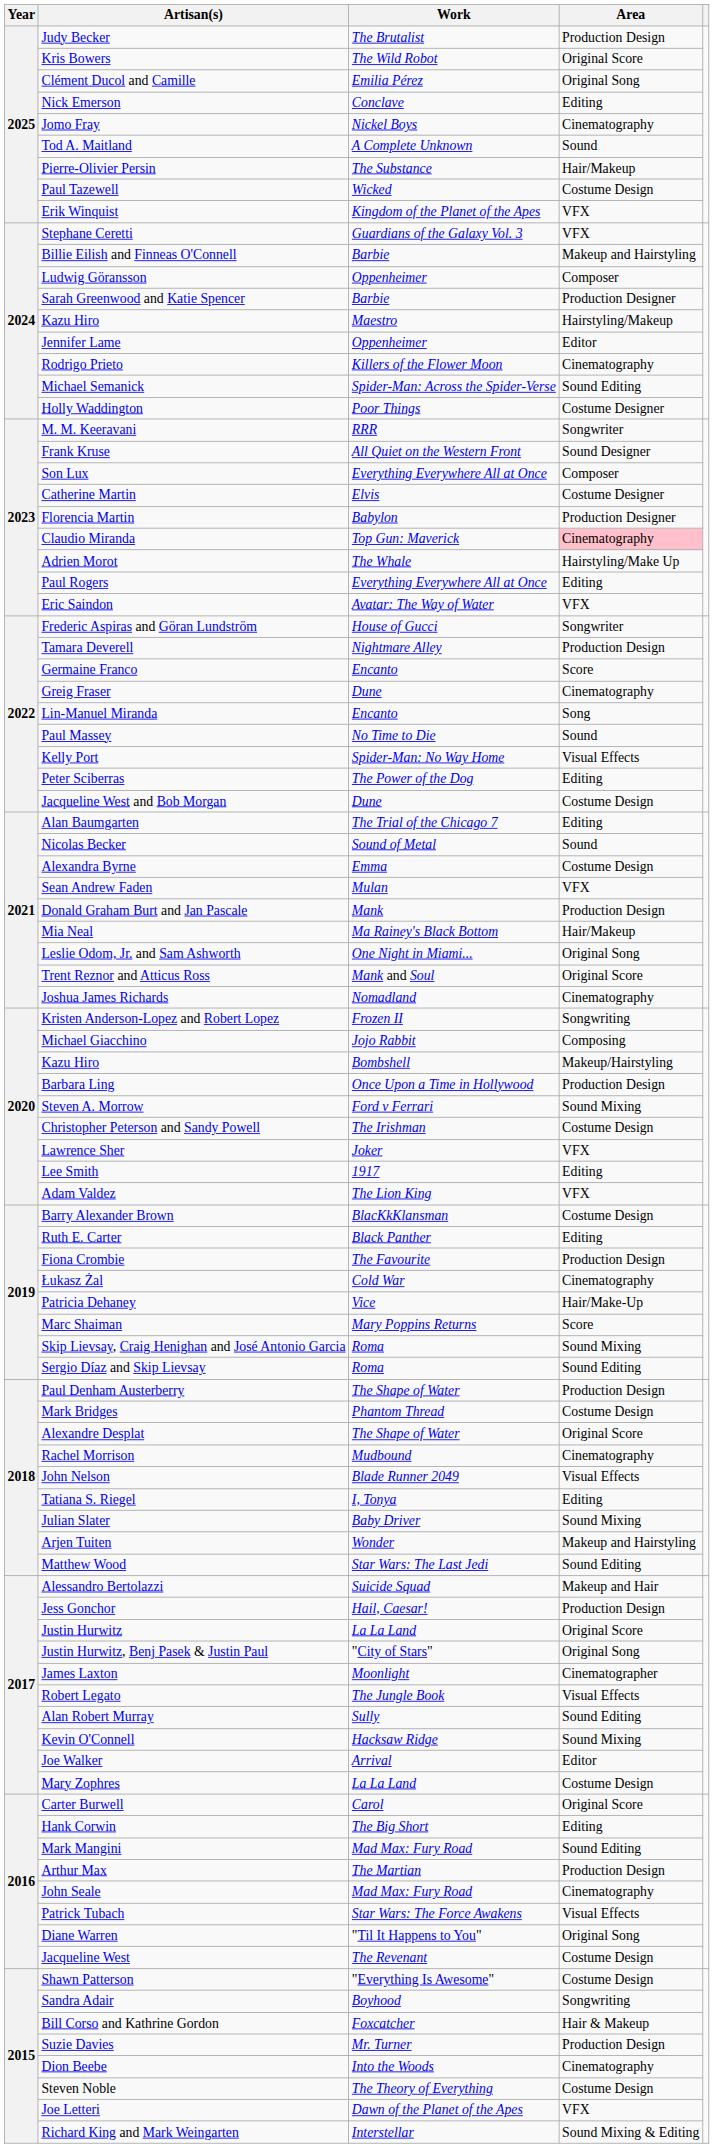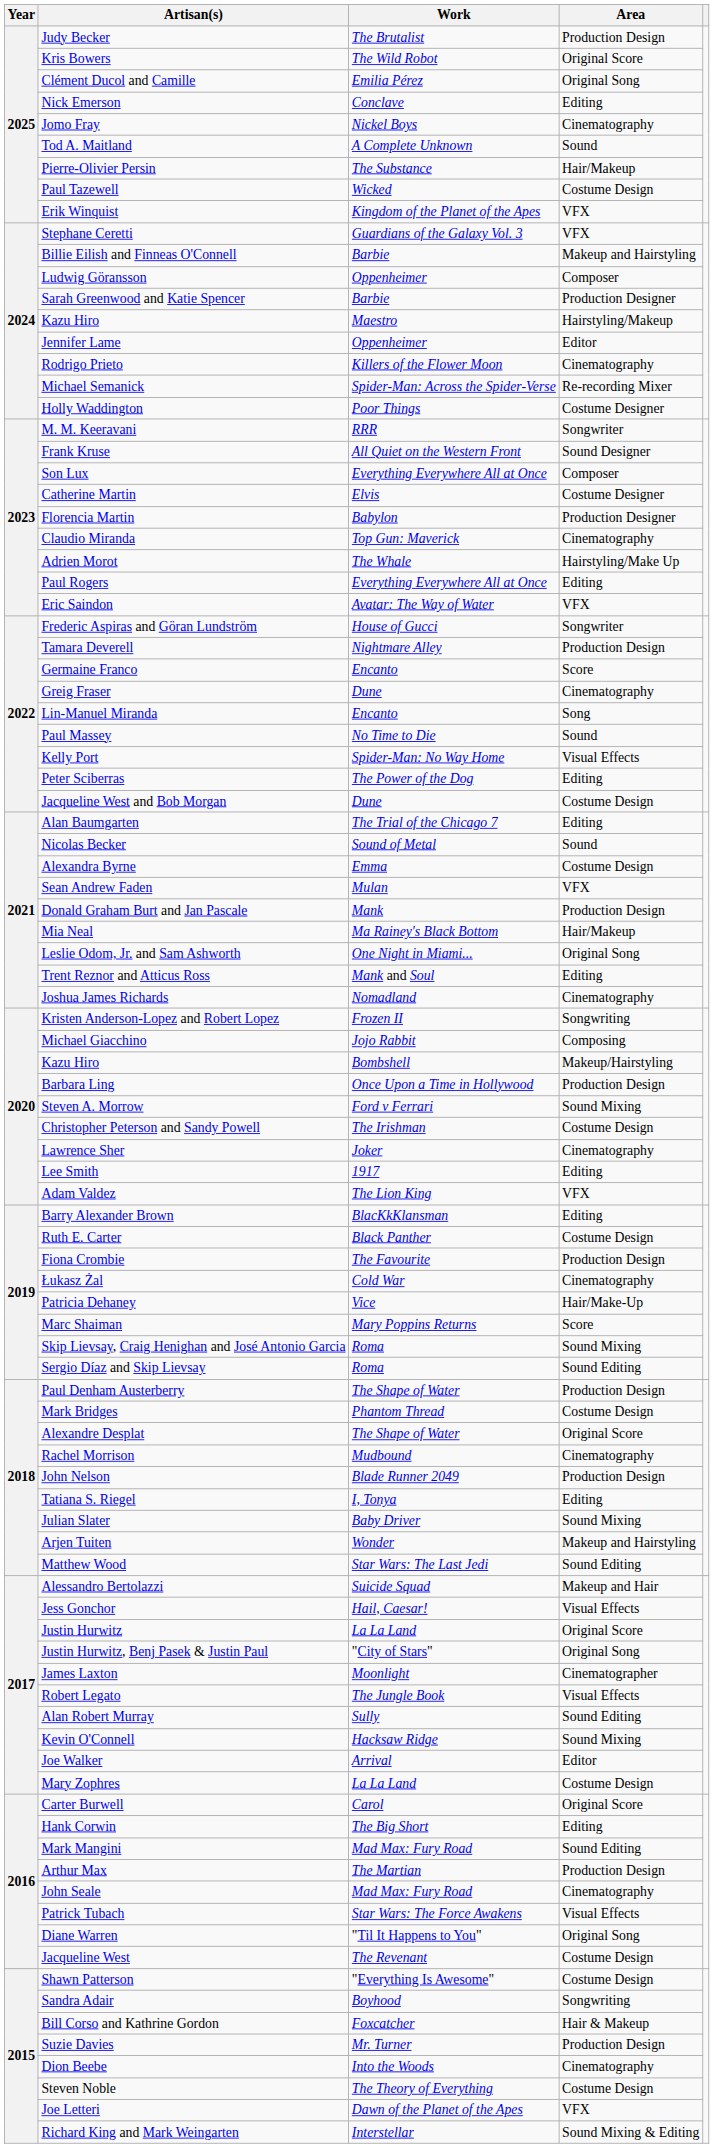 <table class="wikitable">
 <tr>
 <th>Year</th>
 <th>Artisan(s)</th>
 <th>Work</th>
 <th>Area</th>
 <th></th>
 </tr>
 <tr>
 <th rowspan="9">2025</th>
 <td><a href='#'>Judy Becker</a></td>
 <td><em><a href='#'>The Brutalist</a></em></td>
 <td>Production Design</td>
 <td rowspan="9"></td>
 </tr>
 <tr>
 <td><a href='#'>Kris Bowers</a></td>
 <td><em><a href='#'>The Wild Robot</a></em></td>
 <td>Original Score</td>
 </tr>
 <tr>
 <td><a href='#'>Clément Ducol</a> and <a href='#'>Camille</a></td>
 <td><em><a href='#'>Emilia Pérez</a></em></td>
 <td>Original Song</td>
 </tr>
 <tr>
 <td><a href='#'>Nick Emerson</a></td>
 <td><em><a href='#'>Conclave</a></em></td>
 <td>Editing</td>
 </tr>
 <tr>
 <td><a href='#'>Jomo Fray</a></td>
 <td><em><a href='#'>Nickel Boys</a></em></td>
 <td>Cinematography</td>
 </tr>
 <tr>
 <td><a href='#'>Tod A. Maitland</a></td>
 <td><em><a href='#'>A Complete Unknown</a></em></td>
 <td>Sound</td>
 </tr>
 <tr>
 <td><a href='#'>Pierre-Olivier Persin</a></td>
 <td><em><a href='#'>The Substance</a></em></td>
 <td>Hair/Makeup</td>
 </tr>
 <tr>
 <td><a href='#'>Paul Tazewell</a></td>
 <td><em><a href='#'>Wicked</a></em></td>
 <td>Costume Design</td>
 </tr>
 <tr>
 <td><a href='#'>Erik Winquist</a></td>
 <td><em><a href='#'>Kingdom of the Planet of the Apes</a></em></td>
 <td>VFX</td>
 </tr>
 <tr>
 <th rowspan="9">2024</th>
 <td><a href='#'>Stephane Ceretti</a></td>
 <td><em><a href='#'>Guardians of the Galaxy Vol. 3</a></em></td>
 <td>VFX</td>
 <td rowspan="9"></td>
 </tr>
 <tr>
 <td><a href='#'>Billie Eilish</a> and <a href='#'>Finneas O'Connell</a></td>
 <td><em><a href='#'>Barbie</a></em></td>
 <td>Makeup and Hairstyling</td>
 </tr>
 <tr>
 <td><a href='#'>Ludwig Göransson</a></td>
 <td><em><a href='#'>Oppenheimer</a></em></td>
 <td>Composer</td>
 </tr>
 <tr>
 <td><a href='#'>Sarah Greenwood</a> and <a href='#'>Katie Spencer</a></td>
 <td><em><a href='#'>Barbie</a></em></td>
 <td>Production Designer</td>
 </tr>
 <tr>
 <td><a href='#'>Kazu Hiro</a></td>
 <td><em><a href='#'>Maestro</a></em></td>
 <td>Hairstyling/Makeup</td>
 </tr>
 <tr>
 <td><a href='#'>Jennifer Lame</a></td>
 <td><em><a href='#'>Oppenheimer</a></em></td>
 <td>Editor</td>
 </tr>
 <tr>
 <td><a href='#'>Rodrigo Prieto</a></td>
 <td><em><a href='#'>Killers of the Flower Moon</a></em></td>
 <td>Cinematography</td>
 </tr>
 <tr>
 <td><a href='#'>Michael Semanick</a></td>
 <td><em><a href='#'>Spider-Man: Across the Spider-Verse</a></em></td>
-<td>Sound Editing</td>
+<td>Re-recording Mixer</td>
 </tr>
 <tr>
 <td><a href='#'>Holly Waddington</a></td>
 <td><em><a href='#'>Poor Things</a></em></td>
 <td>Costume Designer</td>
 </tr>
 <tr>
 <th rowspan="9">2023</th>
 <td><a href='#'>M. M. Keeravani</a></td>
 <td><em><a href='#'>RRR</a></em></td>
 <td>Songwriter</td>
 <td rowspan="9"></td>
 </tr>
 <tr>
 <td><a href='#'>Frank Kruse</a></td>
 <td><em><a href='#'>All Quiet on the Western Front</a></em></td>
 <td>Sound Designer</td>
 </tr>
 <tr>
 <td><a href='#'>Son Lux</a></td>
 <td><em><a href='#'>Everything Everywhere All at Once</a></em></td>
 <td>Composer</td>
 </tr>
 <tr>
 <td><a href='#'>Catherine Martin</a></td>
 <td><em><a href='#'>Elvis</a></em></td>
 <td>Costume Designer</td>
 </tr>
 <tr>
 <td><a href='#'>Florencia Martin</a></td>
 <td><em><a href='#'>Babylon</a></em></td>
 <td>Production Designer</td>
 </tr>
 <tr>
 <td><a href='#'>Claudio Miranda</a></td>
 <td><em><a href='#'>Top Gun: Maverick</a></em></td>
-<td style="background: pink;">Cinematography</td>
+<td>Cinematography</td>
 </tr>
 <tr>
 <td><a href='#'>Adrien Morot</a></td>
 <td><em><a href='#'>The Whale</a></em></td>
 <td>Hairstyling/Make Up</td>
 </tr>
 <tr>
 <td><a href='#'>Paul Rogers</a></td>
 <td><em><a href='#'>Everything Everywhere All at Once</a></em></td>
 <td>Editing</td>
 </tr>
 <tr>
 <td><a href='#'>Eric Saindon</a></td>
 <td><em><a href='#'>Avatar: The Way of Water</a></em></td>
 <td>VFX</td>
 </tr>
 <tr>
 <th rowspan="9">2022</th>
 <td><a href='#'>Frederic Aspiras</a> and <a href='#'>Göran Lundström</a></td>
 <td><em><a href='#'>House of Gucci</a></em></td>
 <td>Songwriter</td>
 <td rowspan="9"></td>
 </tr>
 <tr>
 <td><a href='#'>Tamara Deverell</a></td>
 <td><em><a href='#'>Nightmare Alley</a></em></td>
 <td>Production Design</td>
 </tr>
 <tr>
 <td><a href='#'>Germaine Franco</a></td>
 <td><em><a href='#'>Encanto</a></em></td>
 <td>Score</td>
 </tr>
 <tr>
 <td><a href='#'>Greig Fraser</a></td>
 <td><em><a href='#'>Dune</a></em></td>
 <td>Cinematography</td>
 </tr>
 <tr>
 <td><a href='#'>Lin-Manuel Miranda</a></td>
 <td><em><a href='#'>Encanto</a></em></td>
 <td>Song</td>
 </tr>
 <tr>
 <td><a href='#'>Paul Massey</a></td>
 <td><em><a href='#'>No Time to Die</a></em></td>
 <td>Sound</td>
 </tr>
 <tr>
 <td><a href='#'>Kelly Port</a></td>
 <td><em><a href='#'>Spider-Man: No Way Home</a></em></td>
 <td>Visual Effects</td>
 </tr>
 <tr>
 <td><a href='#'>Peter Sciberras</a></td>
 <td><em><a href='#'>The Power of the Dog</a></em></td>
 <td>Editing</td>
 </tr>
 <tr>
 <td><a href='#'>Jacqueline West</a> and <a href='#'>Bob Morgan</a></td>
 <td><em><a href='#'>Dune</a></em></td>
 <td>Costume Design</td>
 </tr>
 <tr>
 <th rowspan="9">2021</th>
 <td><a href='#'>Alan Baumgarten</a></td>
 <td><em><a href='#'>The Trial of the Chicago 7</a></em></td>
 <td>Editing</td>
 <td rowspan="9"></td>
 </tr>
 <tr>
 <td><a href='#'>Nicolas Becker</a></td>
 <td><em><a href='#'>Sound of Metal</a></em></td>
 <td>Sound</td>
 </tr>
 <tr>
 <td><a href='#'>Alexandra Byrne</a></td>
 <td><em><a href='#'>Emma</a></em></td>
 <td>Costume Design</td>
 </tr>
 <tr>
 <td><a href='#'>Sean Andrew Faden</a></td>
 <td><em><a href='#'>Mulan</a></em></td>
 <td>VFX</td>
 </tr>
 <tr>
 <td><a href='#'>Donald Graham Burt</a> and <a href='#'>Jan Pascale</a></td>
 <td><em><a href='#'>Mank</a></em></td>
 <td>Production Design</td>
 </tr>
 <tr>
 <td><a href='#'>Mia Neal</a></td>
 <td><em><a href='#'>Ma Rainey's Black Bottom</a></em></td>
 <td>Hair/Makeup</td>
 </tr>
 <tr>
 <td><a href='#'>Leslie Odom, Jr.</a> and <a href='#'>Sam Ashworth</a></td>
 <td><em><a href='#'>One Night in Miami...</a></em></td>
 <td>Original Song</td>
 </tr>
 <tr>
 <td><a href='#'>Trent Reznor</a> and <a href='#'>Atticus Ross</a></td>
 <td><em><a href='#'>Mank</a></em> and <em><a href='#'>Soul</a></em></td>
-<td>Original Score</td>
+<td>Editing</td>
 </tr>
 <tr>
 <td><a href='#'>Joshua James Richards</a></td>
 <td><em><a href='#'>Nomadland</a></em></td>
 <td>Cinematography</td>
 </tr>
 <tr>
 <th rowspan="9">2020</th>
 <td><a href='#'>Kristen Anderson-Lopez</a> and <a href='#'>Robert Lopez</a></td>
 <td><em><a href='#'>Frozen II</a></em></td>
 <td>Songwriting</td>
 <td rowspan="9"></td>
 </tr>
 <tr>
 <td><a href='#'>Michael Giacchino</a></td>
 <td><em><a href='#'>Jojo Rabbit</a></em></td>
 <td>Composing</td>
 </tr>
 <tr>
 <td><a href='#'>Kazu Hiro</a></td>
 <td><em><a href='#'>Bombshell</a></em></td>
 <td>Makeup/Hairstyling</td>
 </tr>
 <tr>
 <td><a href='#'>Barbara Ling</a></td>
 <td><em><a href='#'>Once Upon a Time in Hollywood</a></em></td>
 <td>Production Design</td>
 </tr>
 <tr>
 <td><a href='#'>Steven A. Morrow</a></td>
 <td><em><a href='#'>Ford v Ferrari</a></em></td>
 <td>Sound Mixing</td>
 </tr>
 <tr>
 <td><a href='#'>Christopher Peterson</a> and <a href='#'>Sandy Powell</a></td>
 <td><em><a href='#'>The Irishman</a></em></td>
 <td>Costume Design</td>
 </tr>
 <tr>
 <td><a href='#'>Lawrence Sher</a></td>
 <td><em><a href='#'>Joker</a></em></td>
-<td>VFX</td>
+<td>Cinematography</td>
 </tr>
 <tr>
 <td><a href='#'>Lee Smith</a></td>
 <td><em><a href='#'>1917</a></em></td>
 <td>Editing</td>
 </tr>
 <tr>
 <td><a href='#'>Adam Valdez</a></td>
 <td><em><a href='#'>The Lion King</a></em></td>
 <td>VFX</td>
 </tr>
 <tr>
 <th rowspan="8">2019</th>
 <td><a href='#'>Barry Alexander Brown</a></td>
 <td><em><a href='#'>BlacKkKlansman</a></em></td>
-<td>Costume Design</td>
+<td>Editing</td>
 <td rowspan="8"></td>
 </tr>
 <tr>
 <td><a href='#'>Ruth E. Carter</a></td>
 <td><em><a href='#'>Black Panther</a></em></td>
-<td>Editing</td>
+<td>Costume Design</td>
 </tr>
 <tr>
 <td><a href='#'>Fiona Crombie</a></td>
 <td><em><a href='#'>The Favourite</a></em></td>
 <td>Production Design</td>
 </tr>
 <tr>
 <td><a href='#'>Łukasz Żal</a></td>
 <td><em><a href='#'>Cold War</a></em></td>
 <td>Cinematography</td>
 </tr>
 <tr>
 <td><a href='#'>Patricia Dehaney</a></td>
 <td><em><a href='#'>Vice</a></em></td>
 <td>Hair/Make-Up</td>
 </tr>
 <tr>
 <td><a href='#'>Marc Shaiman</a></td>
 <td><em><a href='#'>Mary Poppins Returns</a></em></td>
 <td>Score</td>
 </tr>
 <tr>
 <td><a href='#'>Skip Lievsay</a>, <a href='#'>Craig Henighan</a> and <a href='#'>José Antonio Garcia</a></td>
 <td><em><a href='#'>Roma</a></em></td>
 <td>Sound Mixing</td>
 </tr>
 <tr>
 <td><a href='#'>Sergio Díaz</a> and <a href='#'>Skip Lievsay</a></td>
 <td><em><a href='#'>Roma</a></em></td>
 <td>Sound Editing</td>
 </tr>
 <tr>
 <th rowspan="9">2018</th>
 <td><a href='#'>Paul Denham Austerberry</a></td>
 <td><em><a href='#'>The Shape of Water</a></em></td>
 <td>Production Design</td>
 <td rowspan="9"></td>
 </tr>
 <tr>
 <td><a href='#'>Mark Bridges</a></td>
 <td><em><a href='#'>Phantom Thread</a></em></td>
 <td>Costume Design</td>
 </tr>
 <tr>
 <td><a href='#'>Alexandre Desplat</a></td>
 <td><em><a href='#'>The Shape of Water</a></em></td>
 <td>Original Score</td>
 </tr>
 <tr>
 <td><a href='#'>Rachel Morrison</a></td>
 <td><em><a href='#'>Mudbound</a></em></td>
 <td>Cinematography</td>
 </tr>
 <tr>
 <td><a href='#'>John Nelson</a></td>
 <td><em><a href='#'>Blade Runner 2049</a></em></td>
-<td>Visual Effects</td>
+<td>Production Design</td>
 </tr>
 <tr>
 <td><a href='#'>Tatiana S. Riegel</a></td>
 <td><em><a href='#'>I, Tonya</a></em></td>
 <td>Editing</td>
 </tr>
 <tr>
 <td><a href='#'>Julian Slater</a></td>
 <td><em><a href='#'>Baby Driver</a></em></td>
 <td>Sound Mixing</td>
 </tr>
 <tr>
 <td><a href='#'>Arjen Tuiten</a></td>
 <td><em><a href='#'>Wonder</a></em></td>
 <td>Makeup and Hairstyling</td>
 </tr>
 <tr>
 <td><a href='#'>Matthew Wood</a></td>
 <td><em><a href='#'>Star Wars: The Last Jedi</a></em></td>
 <td>Sound Editing</td>
 </tr>
 <tr>
 <th rowspan="10">2017</th>
 <td><a href='#'>Alessandro Bertolazzi</a></td>
 <td><em><a href='#'>Suicide Squad</a></em></td>
 <td>Makeup and Hair</td>
 <td rowspan="10"></td>
 </tr>
 <tr>
 <td><a href='#'>Jess Gonchor</a></td>
 <td><em><a href='#'>Hail, Caesar!</a></em></td>
-<td>Production Design</td>
+<td>Visual Effects</td>
 </tr>
 <tr>
 <td><a href='#'>Justin Hurwitz</a></td>
 <td><em><a href='#'>La La Land</a></em></td>
 <td>Original Score</td>
 </tr>
 <tr>
 <td><a href='#'>Justin Hurwitz</a>, <a href='#'>Benj Pasek</a> & <a href='#'>Justin Paul</a></td>
 <td>"<a href='#'>City of Stars</a>" </td>
 <td>Original Song</td>
 </tr>
 <tr>
 <td><a href='#'>James Laxton</a></td>
 <td><em><a href='#'>Moonlight</a></em></td>
 <td>Cinematographer</td>
 </tr>
 <tr>
 <td><a href='#'>Robert Legato</a></td>
 <td><em><a href='#'>The Jungle Book</a></em></td>
 <td>Visual Effects</td>
 </tr>
 <tr>
 <td><a href='#'>Alan Robert Murray</a></td>
 <td><em><a href='#'>Sully</a></em></td>
 <td>Sound Editing</td>
 </tr>
 <tr>
 <td><a href='#'>Kevin O'Connell</a></td>
 <td><em><a href='#'>Hacksaw Ridge</a></em></td>
 <td>Sound Mixing</td>
 </tr>
 <tr>
 <td><a href='#'>Joe Walker</a></td>
 <td><em><a href='#'>Arrival</a></em></td>
 <td>Editor</td>
 </tr>
 <tr>
 <td><a href='#'>Mary Zophres</a></td>
 <td><em><a href='#'>La La Land</a></em></td>
 <td>Costume Design</td>
 </tr>
 <tr>
 <th rowspan="8">2016</th>
 <td><a href='#'>Carter Burwell</a></td>
 <td><em><a href='#'>Carol</a></em></td>
 <td>Original Score</td>
 <td rowspan="8"></td>
 </tr>
 <tr>
 <td><a href='#'>Hank Corwin</a></td>
 <td><em><a href='#'>The Big Short</a></em></td>
 <td>Editing</td>
 </tr>
 <tr>
 <td><a href='#'>Mark Mangini</a></td>
 <td><em><a href='#'>Mad Max: Fury Road</a></em></td>
 <td>Sound Editing</td>
 </tr>
 <tr>
 <td><a href='#'>Arthur Max</a></td>
 <td><em><a href='#'>The Martian</a></em></td>
 <td>Production Design</td>
 </tr>
 <tr>
 <td><a href='#'>John Seale</a></td>
 <td><em><a href='#'>Mad Max: Fury Road</a></em></td>
 <td>Cinematography</td>
 </tr>
 <tr>
 <td><a href='#'>Patrick Tubach</a></td>
 <td><em><a href='#'>Star Wars: The Force Awakens</a></em></td>
 <td>Visual Effects</td>
 </tr>
 <tr>
 <td><a href='#'>Diane Warren</a></td>
 <td>"<a href='#'>Til It Happens to You</a>" </td>
 <td>Original Song</td>
 </tr>
 <tr>
 <td><a href='#'>Jacqueline West</a></td>
 <td><em><a href='#'>The Revenant</a></em></td>
 <td>Costume Design</td>
 </tr>
 <tr>
 <th rowspan="8">2015</th>
 <td><a href='#'>Shawn Patterson</a></td>
 <td>"<a href='#'>Everything Is Awesome</a>" </td>
 <td>Costume Design</td>
 <td rowspan="8"></td>
 </tr>
 <tr>
 <td><a href='#'>Sandra Adair</a></td>
 <td><em><a href='#'>Boyhood</a></em></td>
 <td>Songwriting</td>
 </tr>
 <tr>
 <td><a href='#'>Bill Corso</a> and Kathrine Gordon</td>
 <td><em><a href='#'>Foxcatcher</a></em></td>
 <td>Hair & Makeup</td>
 </tr>
 <tr>
 <td><a href='#'>Suzie Davies</a></td>
 <td><em><a href='#'>Mr. Turner</a></em></td>
 <td>Production Design</td>
 </tr>
 <tr>
 <td><a href='#'>Dion Beebe</a></td>
 <td><em><a href='#'>Into the Woods</a></em></td>
 <td>Cinematography</td>
 </tr>
 <tr>
 <td>Steven Noble</td>
 <td><em><a href='#'>The Theory of Everything</a></em></td>
 <td>Costume Design</td>
 </tr>
 <tr>
 <td><a href='#'>Joe Letteri</a></td>
 <td><em><a href='#'>Dawn of the Planet of the Apes</a></em></td>
 <td>VFX</td>
 </tr>
 <tr>
 <td><a href='#'>Richard King</a> and <a href='#'>Mark Weingarten</a></td>
 <td><em><a href='#'>Interstellar</a></em></td>
 <td>Sound Mixing & Editing</td>
 </tr>
 </table>
